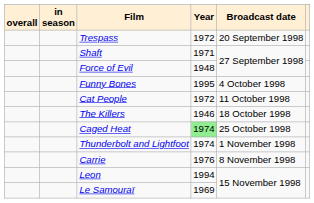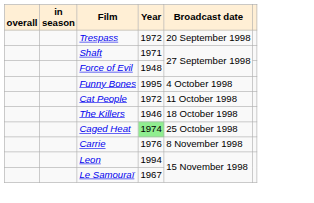 <table class="wikitable">
 <tr>
 <th style="background-color: #FFEFD5; color:black"><br>overall</th>
 <th style="background-color: #FFEFD5; color:black"> in<br>season</th>
 <th style="background-color: #FFEFD5; color:black">Film</th>
 <th style="background-color: #FFEFD5; color:black">Year</th>
 <th style="background-color: #FFEFD5; color:black">Broadcast date</th>
 <th style="background-color: #FFEFD5; color:black"></th>
 </tr>
 <tr>
 <td></td>
 <td></td>
 <td><em><a href='#'>Trespass</a></em></td>
 <td>1972</td>
 <td>20 September 1998</td>
 <td></td>
 </tr>
 <tr>
 <td></td>
 <td></td>
 <td><em><a href='#'>Shaft</a></em></td>
 <td>1971</td>
 <td rowspan="2">27 September 1998</td>
 <td></td>
 </tr>
 <tr>
 <td></td>
 <td></td>
 <td><em><a href='#'>Force of Evil</a></em></td>
 <td>1948</td>
 <td></td>
 </tr>
 <tr>
 <td></td>
 <td></td>
 <td><em><a href='#'>Funny Bones</a></em></td>
 <td>1995</td>
 <td>4 October 1998</td>
 <td></td>
 </tr>
 <tr>
 <td></td>
 <td></td>
 <td><em><a href='#'>Cat People</a></em></td>
 <td>1972</td>
 <td>11 October 1998</td>
 <td></td>
 </tr>
 <tr>
 <td></td>
 <td></td>
 <td><em><a href='#'>The Killers</a></em></td>
 <td>1946</td>
 <td>18 October 1998</td>
 <td></td>
 </tr>
 <tr>
 <td></td>
 <td></td>
 <td><em><a href='#'>Caged Heat</a></em></td>
 <td style="background: lightgreen;">1974</td>
 <td>25 October 1998</td>
 <td></td>
 </tr>
 <tr>
 <td></td>
 <td></td>
-<td><em><a href='#'>Thunderbolt and Lightfoot</a></em></td>
-<td>1974</td>
-<td>1 November 1998</td>
-<td></td>
-</tr>
-<tr>
-<td></td>
-<td></td>
 <td><em><a href='#'>Carrie</a></em></td>
 <td>1976</td>
 <td>8 November 1998</td>
 <td></td>
 </tr>
 <tr>
 <td></td>
 <td></td>
 <td><em><a href='#'>Leon</a></em></td>
 <td>1994</td>
 <td rowspan="2">15 November 1998</td>
 <td rowspan="2"></td>
 </tr>
 <tr>
 <td></td>
 <td></td>
 <td><em><a href='#'>Le Samouraï</a></em></td>
-<td>1969</td>
+<td>1967</td>
 </tr>
 </table>
